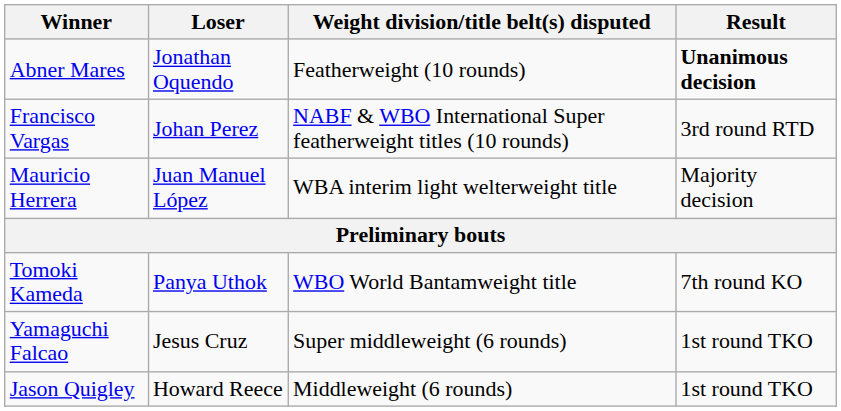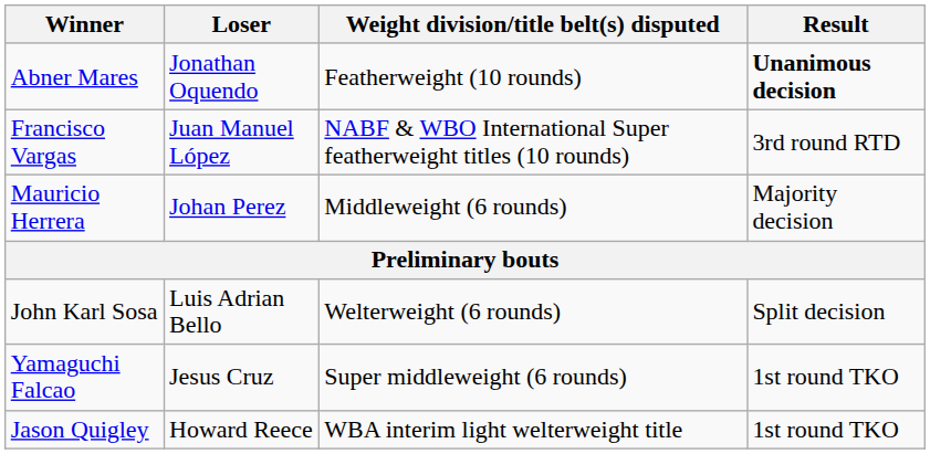 <table class=wikitable>
 <tr>
 <th>Winner</th>
 <th>Loser</th>
 <th>Weight division/title belt(s) disputed</th>
 <th>Result</th>
 </tr>
 <tr>
 <td> <a href='#'>Abner Mares</a></td>
 <td> <a href='#'>Jonathan Oquendo</a></td>
 <td>Featherweight (10 rounds)</td>
 <td><strong>Unanimous decision</strong></td>
 </tr>
 <tr>
 <td> <a href='#'>Francisco Vargas</a></td>
-<td> <a href='#'>Johan Perez</a></td>
+<td> <a href='#'>Juan Manuel López</a></td>
 <td><a href='#'>NABF</a> & <a href='#'>WBO</a> International Super featherweight titles (10 rounds)</td>
 <td>3rd round RTD</td>
 </tr>
 <tr>
 <td> <a href='#'>Mauricio Herrera</a></td>
-<td> <a href='#'>Juan Manuel López</a></td>
-<td>WBA interim light welterweight title</td>
+<td> <a href='#'>Johan Perez</a></td>
+<td>Middleweight (6 rounds)</td>
 <td>Majority decision</td>
 </tr>
 <tr>
 <th colspan=4>Preliminary bouts</th>
 </tr>
 <tr>
-<td> <a href='#'>Tomoki Kameda</a></td>
-<td> <a href='#'>Panya Uthok</a></td>
-<td><a href='#'>WBO</a> World Bantamweight title</td>
-<td>7th round KO</td>
+<td> John Karl Sosa</td>
+<td> Luis Adrian Bello</td>
+<td>Welterweight (6 rounds)</td>
+<td>Split decision</td>
 </tr>
 <tr>
 <td> <a href='#'>Yamaguchi Falcao</a></td>
 <td> Jesus Cruz</td>
 <td>Super middleweight (6 rounds)</td>
 <td>1st round TKO</td>
 </tr>
 <tr>
 <td> <a href='#'>Jason Quigley</a></td>
 <td> Howard Reece</td>
-<td>Middleweight (6 rounds)</td>
+<td>WBA interim light welterweight title</td>
 <td>1st round TKO</td>
 </tr>
 </table>
